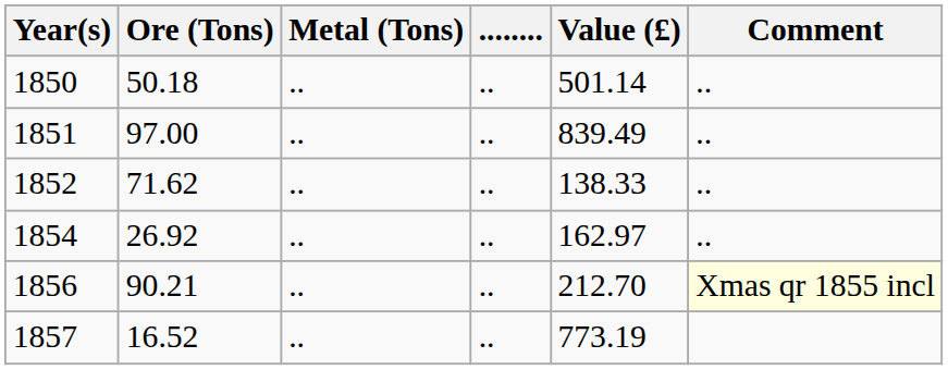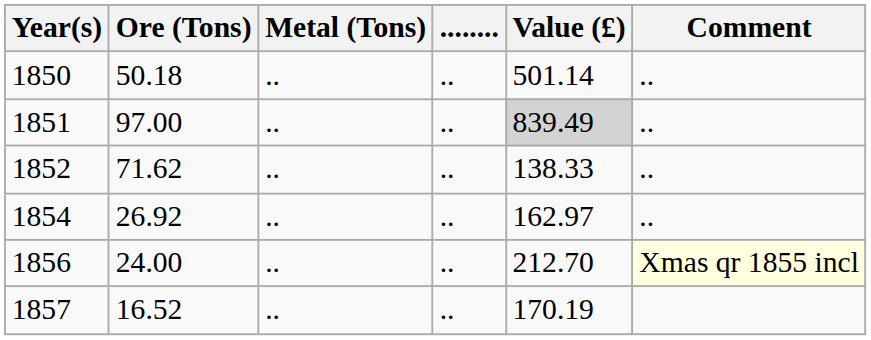 <table class="wikitable sortable mw-collapsible mw-collapsed">
 <tr>
 <th>Year(s)</th>
 <th>Ore (Tons)</th>
 <th>Metal (Tons)</th>
 <th>........</th>
 <th>Value (£)</th>
 <th>Comment</th>
 </tr>
 <tr>
 <td>1850</td>
 <td>50.18</td>
 <td>..</td>
 <td>..</td>
 <td>501.14</td>
 <td>..</td>
 </tr>
 <tr>
 <td>1851</td>
 <td>97.00</td>
 <td>..</td>
 <td>..</td>
-<td>839.49</td>
+<td style="background: lightgrey;">839.49</td>
 <td>..</td>
 </tr>
 <tr>
 <td>1852</td>
 <td>71.62</td>
 <td>..</td>
 <td>..</td>
 <td>138.33</td>
 <td>..</td>
 </tr>
 <tr>
 <td>1854</td>
 <td>26.92</td>
 <td>..</td>
 <td>..</td>
 <td>162.97</td>
 <td>..</td>
 </tr>
 <tr>
 <td>1856</td>
-<td>90.21</td>
+<td>24.00</td>
 <td>..</td>
 <td>..</td>
 <td>212.70</td>
 <td style="background: lightyellow;">Xmas qr 1855 incl</td>
 </tr>
 <tr>
 <td>1857</td>
 <td>16.52</td>
 <td>..</td>
 <td>..</td>
-<td>773.19</td>
+<td>170.19</td>
 <td></td>
 </tr>
 </table>
